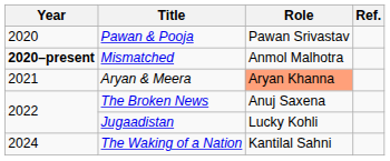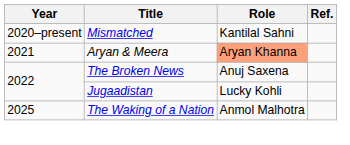 <table class="wikitable sortable">
 <tr>
 <th>Year</th>
 <th>Title</th>
 <th>Role</th>
 <th>Ref.</th>
 </tr>
 <tr>
-<td>2020</td>
-<td><em><a href='#'>Pawan & Pooja</a></em></td>
-<td>Pawan Srivastav</td>
-<td></td>
-</tr>
-<tr>
-<td><strong>2020–present</strong></td>
+<td>2020–present</td>
 <td><em><a href='#'>Mismatched</a></em></td>
-<td>Anmol Malhotra</td>
+<td>Kantilal Sahni</td>
 <td></td>
 </tr>
 <tr>
 <td>2021</td>
 <td><em>Aryan & Meera</em></td>
 <td style="background: lightsalmon;">Aryan Khanna</td>
 <td></td>
 </tr>
 <tr>
 <td rowspan="2">2022</td>
 <td><em><a href='#'>The Broken News</a></em></td>
 <td>Anuj Saxena</td>
 <td></td>
 </tr>
 <tr>
 <td><em><a href='#'>Jugaadistan</a></em></td>
 <td>Lucky Kohli</td>
 <td></td>
 </tr>
 <tr>
-<td>2024</td>
+<td>2025</td>
 <td><em><a href='#'>The Waking of a Nation</a></em></td>
-<td>Kantilal Sahni</td>
+<td>Anmol Malhotra</td>
 <td></td>
 </tr>
 </table>
